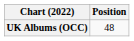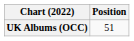 <table class="wikitable plainrowheaders" style="text-align:center">
 <tr>
 <th scope="col">Chart (2022)</th>
 <th scope="col">Position</th>
 </tr>
 <tr>
 <th scope="row">UK Albums (OCC)</th>
-<td>48</td>
+<td>51</td>
 </tr>
 </table>
